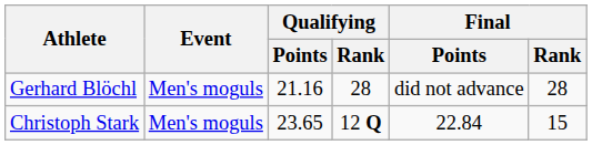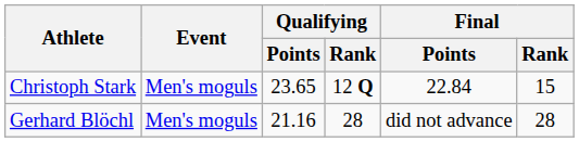 <table class="wikitable" style="font-size:90%">
 <tr>
 <th rowspan="2">Athlete</th>
 <th rowspan="2">Event</th>
 <th colspan="2">Qualifying</th>
 <th colspan="2">Final</th>
 </tr>
 <tr>
 <th>Points</th>
 <th>Rank</th>
 <th>Points</th>
 <th>Rank</th>
 </tr>
 <tr>
+<td><a href='#'>Christoph Stark</a></td>
+<td><a href='#'>Men's moguls</a></td>
+<td align="center">23.65</td>
+<td align="center">12 <strong>Q</strong></td>
+<td align="center">22.84</td>
+<td align="center">15</td>
+</tr>
+<tr>
 <td><a href='#'>Gerhard Blöchl</a></td>
 <td><a href='#'>Men's moguls</a></td>
 <td align="center">21.16</td>
 <td align="center">28</td>
 <td align="center">did not advance</td>
 <td align="center">28</td>
 </tr>
-<tr>
-<td><a href='#'>Christoph Stark</a></td>
-<td><a href='#'>Men's moguls</a></td>
-<td align="center">23.65</td>
-<td align="center">12 <strong>Q</strong></td>
-<td align="center">22.84</td>
-<td align="center">15</td>
-</tr>
 </table>
